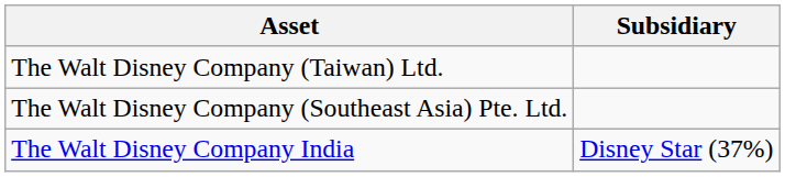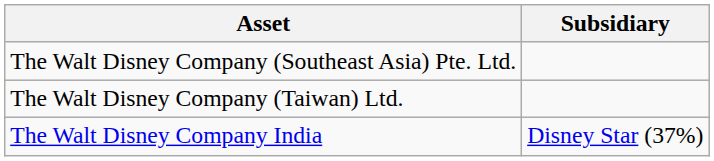 <table class="wikitable">
 <tr>
 <th>Asset</th>
 <th>Subsidiary</th>
 </tr>
 <tr>
-<td>The Walt Disney Company (Taiwan) Ltd.</td>
+<td>The Walt Disney Company (Southeast Asia) Pte. Ltd.</td>
 <td></td>
 </tr>
 <tr>
-<td>The Walt Disney Company (Southeast Asia) Pte. Ltd.</td>
+<td>The Walt Disney Company (Taiwan) Ltd.</td>
 <td></td>
 </tr>
 <tr>
 <td><a href='#'>The Walt Disney Company India</a></td>
 <td><a href='#'>Disney Star</a> (37%)</td>
 </tr>
 </table>
